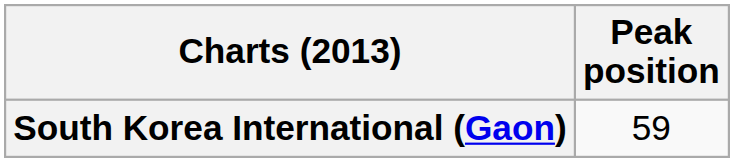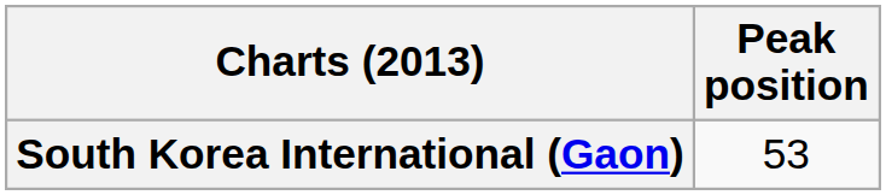 <table class="wikitable sortable plainrowheaders" style="text-align:center;">
 <tr>
 <th>Charts (2013)</th>
 <th>Peak<br>position</th>
 </tr>
 <tr>
 <th scope="row">South Korea International (<a href='#'>Gaon</a>)</th>
-<td>59</td>
+<td>53</td>
 </tr>
 </table>
